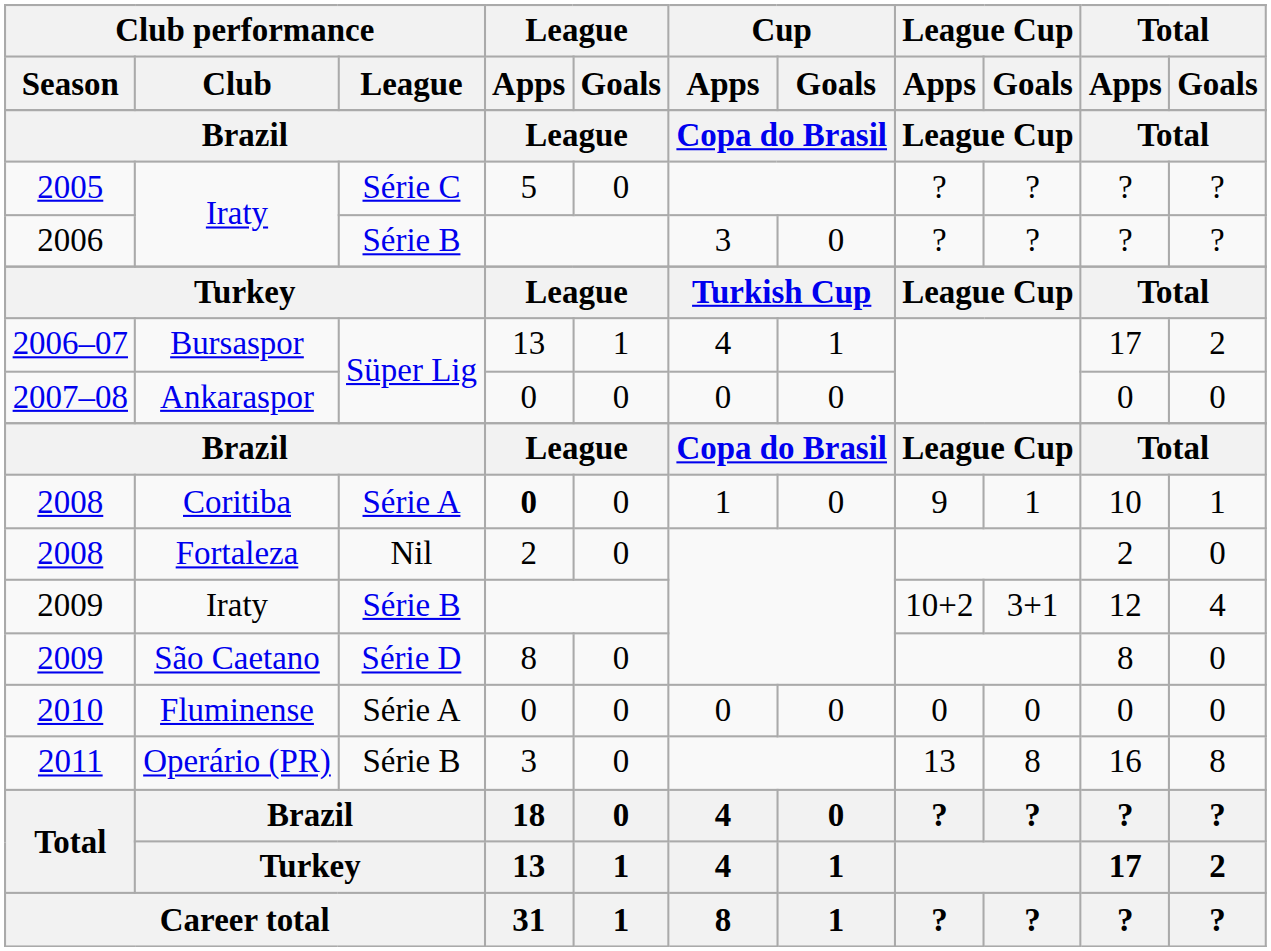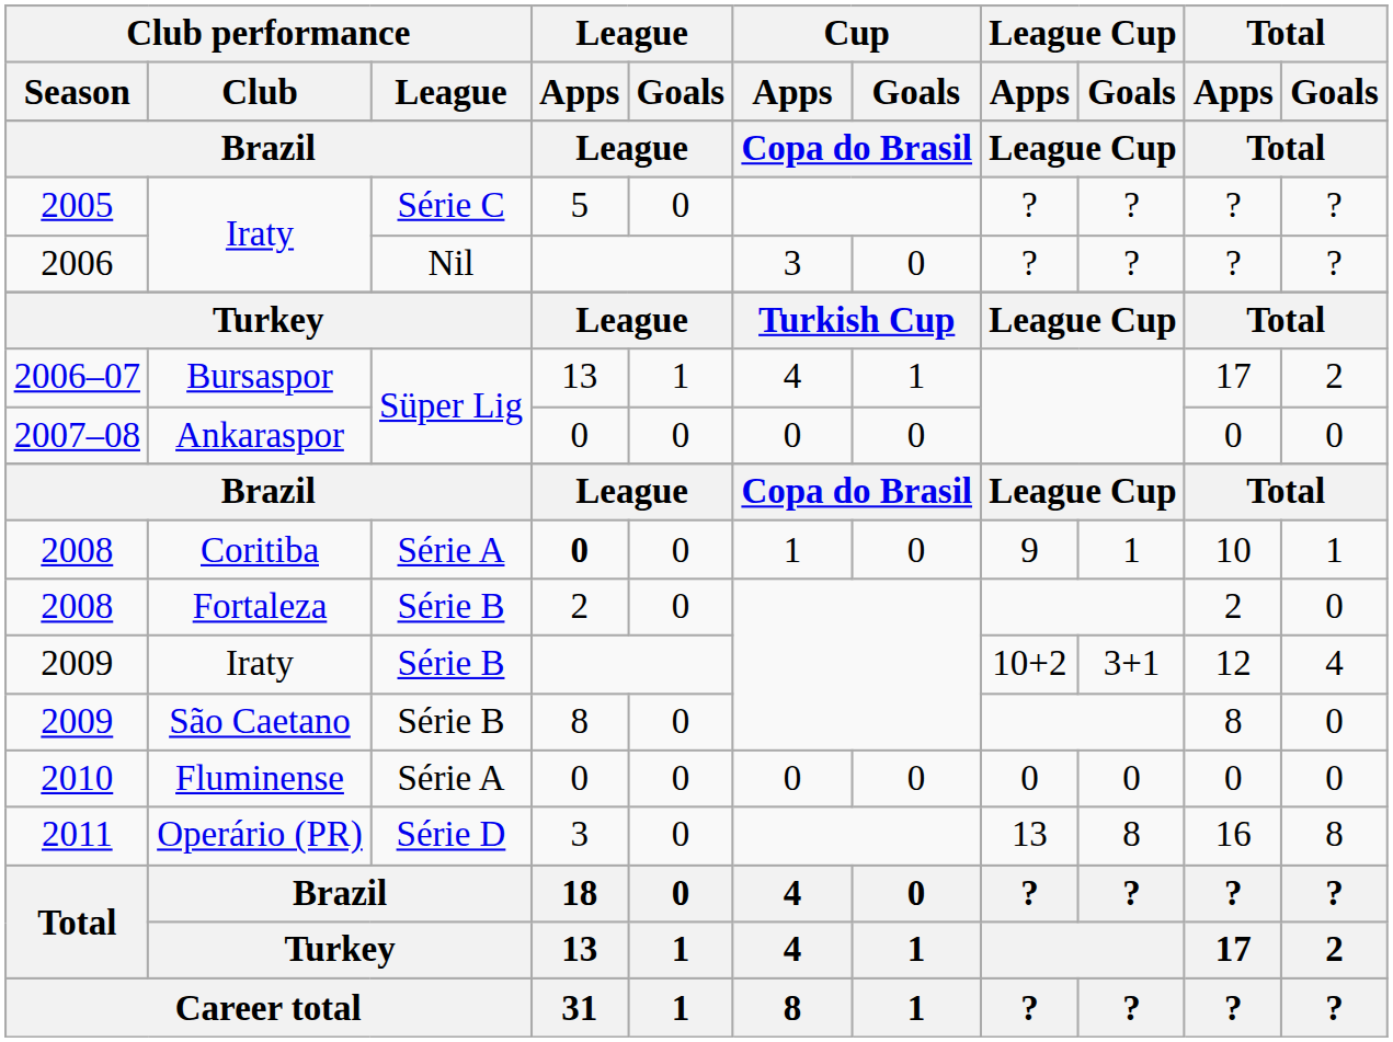 <table class="wikitable" style="text-align:center">
 <tr>
 <th colspan=3>Club performance</th>
 <th colspan=2>League</th>
 <th colspan=2>Cup</th>
 <th colspan=2>League Cup</th>
 <th colspan=2>Total</th>
 </tr>
 <tr>
 <th>Season</th>
 <th>Club</th>
 <th>League</th>
 <th>Apps</th>
 <th>Goals</th>
 <th>Apps</th>
 <th>Goals</th>
 <th>Apps</th>
 <th>Goals</th>
 <th>Apps</th>
 <th>Goals</th>
 </tr>
 <tr>
 </tr>
 <tr>
 <th colspan=3>Brazil</th>
 <th colspan=2>League</th>
 <th colspan=2><a href='#'>Copa do Brasil</a></th>
 <th colspan=2>League Cup</th>
 <th colspan=2>Total</th>
 </tr>
 <tr>
 <td><a href='#'>2005</a></td>
 <td rowspan=2><a href='#'>Iraty</a></td>
 <td><a href='#'>Série C</a></td>
 <td>5</td>
 <td>0</td>
 <td colspan=2></td>
 <td>?</td>
 <td>?</td>
 <td>?</td>
 <td>?</td>
 </tr>
 <tr>
 <td>2006</td>
-<td><a href='#'>Série B</a></td>
+<td>Nil</td>
 <td colspan=2></td>
 <td>3</td>
 <td>0</td>
 <td>?</td>
 <td>?</td>
 <td>?</td>
 <td>?</td>
 </tr>
 <tr>
 </tr>
 <tr>
 <th colspan=3>Turkey</th>
 <th colspan=2>League</th>
 <th colspan=2><a href='#'>Turkish Cup</a></th>
 <th colspan=2>League Cup</th>
 <th colspan=2>Total</th>
 </tr>
 <tr>
 <td><a href='#'>2006–07</a></td>
 <td><a href='#'>Bursaspor</a></td>
 <td rowspan=2><a href='#'>Süper Lig</a></td>
 <td>13</td>
 <td>1</td>
 <td>4</td>
 <td>1</td>
 <td rowspan=2 colspan=2></td>
 <td>17</td>
 <td>2</td>
 </tr>
 <tr>
 <td><a href='#'>2007–08</a></td>
 <td><a href='#'>Ankaraspor</a></td>
 <td>0</td>
 <td>0</td>
 <td>0</td>
 <td>0</td>
 <td>0</td>
 <td>0</td>
 </tr>
 <tr>
 </tr>
 <tr>
 <th colspan=3>Brazil</th>
 <th colspan=2>League</th>
 <th colspan=2><a href='#'>Copa do Brasil</a></th>
 <th colspan=2>League Cup</th>
 <th colspan=2>Total</th>
 </tr>
 <tr>
 <td><a href='#'>2008</a></td>
 <td><a href='#'>Coritiba</a></td>
 <td><a href='#'>Série A</a></td>
 <td><strong>0</strong></td>
 <td>0</td>
 <td>1</td>
 <td>0</td>
 <td>9</td>
 <td>1</td>
 <td>10</td>
 <td>1</td>
 </tr>
 <tr>
 <td><a href='#'>2008</a></td>
 <td><a href='#'>Fortaleza</a></td>
-<td>Nil</td>
+<td><a href='#'>Série B</a></td>
 <td>2</td>
 <td>0</td>
 <td rowspan=3 colspan=2></td>
 <td colspan=2></td>
 <td>2</td>
 <td>0</td>
 </tr>
 <tr>
 <td>2009</td>
 <td>Iraty</td>
 <td><a href='#'>Série B</a></td>
 <td colspan=2></td>
 <td>10+2</td>
 <td>3+1</td>
 <td>12</td>
 <td>4</td>
 </tr>
 <tr>
 <td><a href='#'>2009</a></td>
 <td><a href='#'>São Caetano</a></td>
-<td><a href='#'>Série D</a></td>
+<td>Série B</td>
 <td>8</td>
 <td>0</td>
 <td colspan=2></td>
 <td>8</td>
 <td>0</td>
 </tr>
 <tr>
 <td><a href='#'>2010</a></td>
 <td><a href='#'>Fluminense</a></td>
 <td>Série A</td>
 <td>0</td>
 <td>0</td>
 <td>0</td>
 <td>0</td>
 <td>0</td>
 <td>0</td>
 <td>0</td>
 <td>0</td>
 </tr>
 <tr>
 <td><a href='#'>2011</a></td>
 <td><a href='#'>Operário (PR)</a></td>
-<td>Série B</td>
+<td><a href='#'>Série D</a></td>
 <td>3</td>
 <td>0</td>
 <td colspan=2></td>
 <td>13</td>
 <td>8</td>
 <td>16</td>
 <td>8</td>
 </tr>
 <tr>
 <th rowspan=2>Total</th>
 <th colspan=2>Brazil</th>
 <th>18</th>
 <th>0</th>
 <th>4</th>
 <th>0</th>
 <th>?</th>
 <th>?</th>
 <th>?</th>
 <th>?</th>
 </tr>
 <tr>
 <th colspan=2>Turkey</th>
 <th>13</th>
 <th>1</th>
 <th>4</th>
 <th>1</th>
 <th colspan=2></th>
 <th>17</th>
 <th>2</th>
 </tr>
 <tr>
 <th colspan=3>Career total</th>
 <th>31</th>
 <th>1</th>
 <th>8</th>
 <th>1</th>
 <th>?</th>
 <th>?</th>
 <th>?</th>
 <th>?</th>
 </tr>
 </table>
